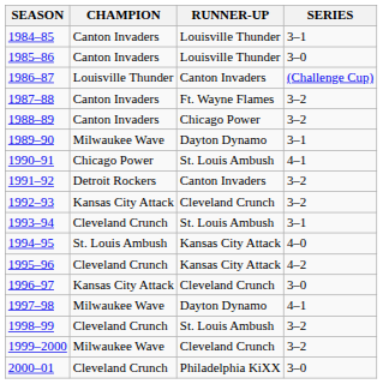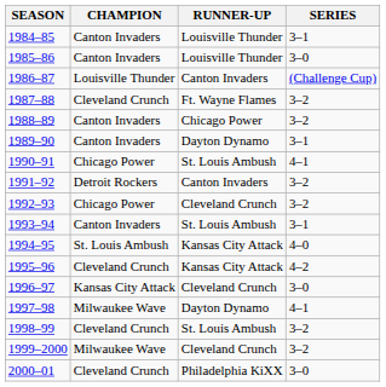 <table class="wikitable">
 <tr>
 <th>SEASON</th>
 <th>CHAMPION</th>
 <th>RUNNER-UP</th>
 <th>SERIES</th>
 </tr>
 <tr>
 <td><a href='#'>1984–85</a></td>
 <td>Canton Invaders</td>
 <td>Louisville Thunder</td>
 <td>3–1</td>
 </tr>
 <tr>
 <td><a href='#'>1985–86</a></td>
 <td>Canton Invaders</td>
 <td>Louisville Thunder</td>
 <td>3–0</td>
 </tr>
 <tr>
 <td><a href='#'>1986–87</a></td>
 <td>Louisville Thunder</td>
 <td>Canton Invaders</td>
 <td><a href='#'>(Challenge Cup)</a></td>
 </tr>
 <tr>
 <td><a href='#'>1987–88</a></td>
-<td>Canton Invaders</td>
+<td>Cleveland Crunch</td>
 <td>Ft. Wayne Flames</td>
 <td>3–2</td>
 </tr>
 <tr>
 <td><a href='#'>1988–89</a></td>
 <td>Canton Invaders</td>
 <td>Chicago Power</td>
 <td>3–2</td>
 </tr>
 <tr>
 <td><a href='#'>1989–90</a></td>
-<td>Milwaukee Wave</td>
+<td>Canton Invaders</td>
 <td>Dayton Dynamo</td>
 <td>3–1</td>
 </tr>
 <tr>
 <td><a href='#'>1990–91</a></td>
 <td>Chicago Power</td>
 <td>St. Louis Ambush</td>
 <td>4–1</td>
 </tr>
 <tr>
 <td><a href='#'>1991–92</a></td>
 <td>Detroit Rockers</td>
 <td>Canton Invaders</td>
 <td>3–2</td>
 </tr>
 <tr>
 <td><a href='#'>1992–93</a></td>
-<td>Kansas City Attack</td>
+<td>Chicago Power</td>
 <td>Cleveland Crunch</td>
 <td>3–2</td>
 </tr>
 <tr>
 <td><a href='#'>1993–94</a></td>
-<td>Cleveland Crunch</td>
+<td>Canton Invaders</td>
 <td>St. Louis Ambush</td>
 <td>3–1</td>
 </tr>
 <tr>
 <td><a href='#'>1994–95</a></td>
 <td>St. Louis Ambush</td>
 <td>Kansas City Attack</td>
 <td>4–0</td>
 </tr>
 <tr>
 <td><a href='#'>1995–96</a></td>
 <td>Cleveland Crunch</td>
 <td>Kansas City Attack</td>
 <td>4–2</td>
 </tr>
 <tr>
 <td><a href='#'>1996–97</a></td>
 <td>Kansas City Attack</td>
 <td>Cleveland Crunch</td>
 <td>3–0</td>
 </tr>
 <tr>
 <td><a href='#'>1997–98</a></td>
 <td>Milwaukee Wave</td>
 <td>Dayton Dynamo</td>
 <td>4–1</td>
 </tr>
 <tr>
 <td><a href='#'>1998–99</a></td>
 <td>Cleveland Crunch</td>
 <td>St. Louis Ambush</td>
 <td>3–2</td>
 </tr>
 <tr>
 <td><a href='#'>1999–2000</a></td>
 <td>Milwaukee Wave</td>
 <td>Cleveland Crunch</td>
 <td>3–2</td>
 </tr>
 <tr>
 <td><a href='#'>2000–01</a></td>
 <td>Cleveland Crunch</td>
 <td>Philadelphia KiXX</td>
 <td>3–0</td>
 </tr>
 </table>
